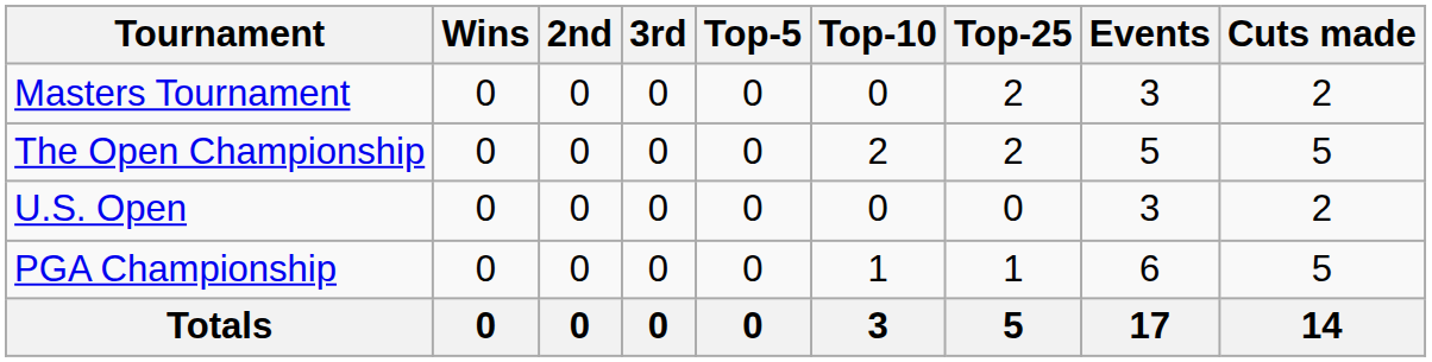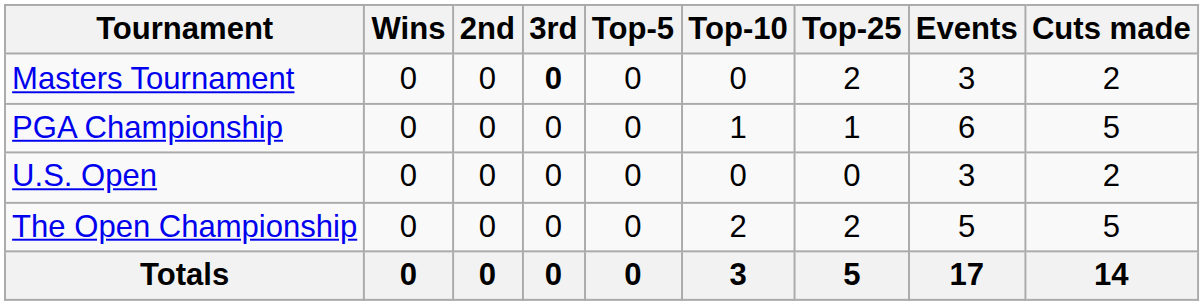 <table class=wikitable style=text-align:center>
 <tr>
 <th>Tournament</th>
 <th>Wins</th>
 <th>2nd</th>
 <th>3rd</th>
 <th>Top-5</th>
 <th>Top-10</th>
 <th>Top-25</th>
 <th>Events</th>
 <th>Cuts made</th>
 </tr>
 <tr>
 <td align=left><a href='#'>Masters Tournament</a></td>
 <td>0</td>
 <td>0</td>
+<td><strong>0</strong></td>
+<td>0</td>
+<td>0</td>
+<td>2</td>
+<td>3</td>
+<td>2</td>
+</tr>
+<tr>
+<td align=left><a href='#'>PGA Championship</a></td>
 <td>0</td>
 <td>0</td>
 <td>0</td>
-<td>2</td>
+<td>0</td>
+<td>1</td>
+<td>1</td>
+<td>6</td>
+<td>5</td>
+</tr>
+<tr>
+<td align=left><a href='#'>U.S. Open</a></td>
+<td>0</td>
+<td>0</td>
+<td>0</td>
+<td>0</td>
+<td>0</td>
+<td>0</td>
 <td>3</td>
 <td>2</td>
 </tr>
 <tr>
 <td align=left><a href='#'>The Open Championship</a></td>
 <td>0</td>
 <td>0</td>
 <td>0</td>
 <td>0</td>
 <td>2</td>
 <td>2</td>
 <td>5</td>
 <td>5</td>
 </tr>
 <tr>
-<td align=left><a href='#'>U.S. Open</a></td>
-<td>0</td>
-<td>0</td>
-<td>0</td>
-<td>0</td>
-<td>0</td>
-<td>0</td>
-<td>3</td>
-<td>2</td>
-</tr>
-<tr>
-<td align=left><a href='#'>PGA Championship</a></td>
-<td>0</td>
-<td>0</td>
-<td>0</td>
-<td>0</td>
-<td>1</td>
-<td>1</td>
-<td>6</td>
-<td>5</td>
-</tr>
-<tr>
 <th>Totals</th>
 <th>0</th>
 <th>0</th>
 <th>0</th>
 <th>0</th>
 <th>3</th>
 <th>5</th>
 <th>17</th>
 <th>14</th>
 </tr>
 </table>
